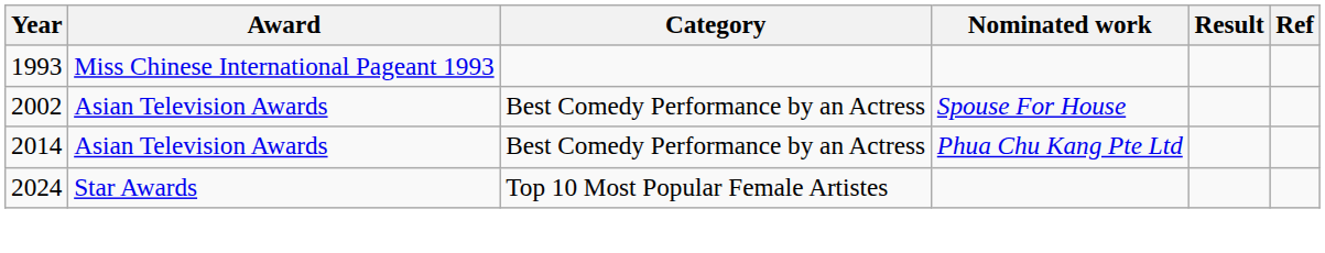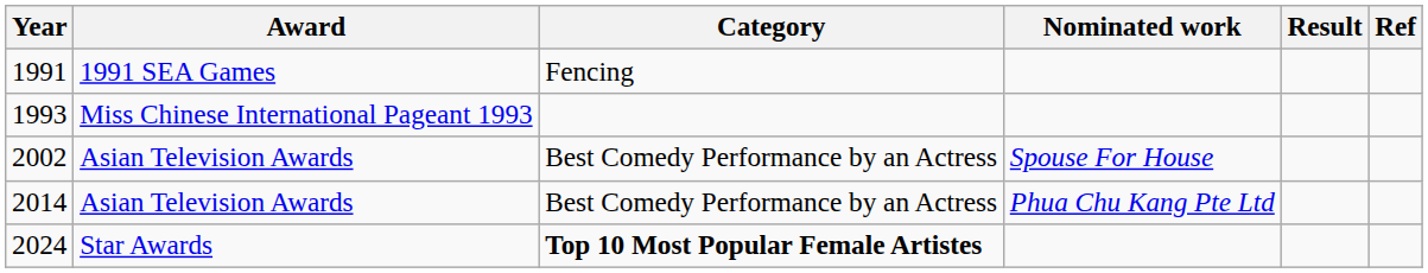 <table class="wikitable sortable">
 <tr>
 <th>Year</th>
 <th>Award</th>
 <th>Category</th>
 <th>Nominated work</th>
 <th>Result</th>
 <th class="unsortable">Ref</th>
+</tr>
+<tr>
+<td rowspan=1>1991</td>
+<td><a href='#'>1991 SEA Games</a></td>
+<td>Fencing</td>
+<td></td>
+<td></td>
+<td></td>
 </tr>
 <tr>
 <td rowspan=1>1993</td>
 <td><a href='#'>Miss Chinese International Pageant 1993</a></td>
 <td></td>
 <td></td>
 <td></td>
 <td></td>
 </tr>
 <tr>
 <td rowspan=1>2002</td>
 <td><a href='#'>Asian Television Awards</a></td>
 <td>Best Comedy Performance by an Actress</td>
 <td><em><a href='#'>Spouse For House</a></em></td>
 <td></td>
 <td></td>
 </tr>
 <tr>
 <td rowspan=1>2014</td>
 <td><a href='#'>Asian Television Awards</a></td>
 <td>Best Comedy Performance by an Actress</td>
 <td><em><a href='#'>Phua Chu Kang Pte Ltd</a></em></td>
 <td></td>
 <td></td>
 </tr>
 <tr>
 <td rowspan=1>2024</td>
 <td><a href='#'>Star Awards</a></td>
-<td>Top 10 Most Popular Female Artistes</td>
+<td><strong>Top 10 Most Popular Female Artistes</strong></td>
 <td></td>
 <td></td>
 <td></td>
 </tr>
 </table>
